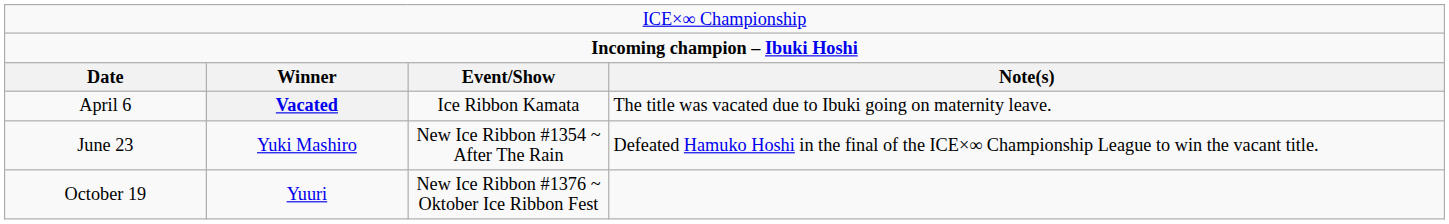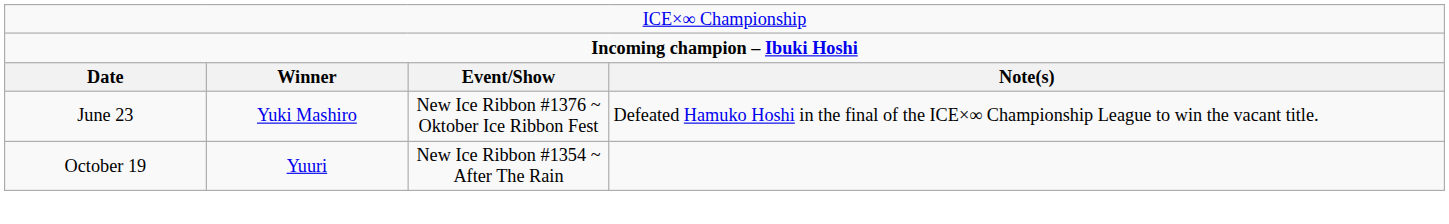 <table class="wikitable" style="text-align:center; width:100%;">
 <tr>
 <td colspan="4" style="text-align: center;"><a href='#'>ICE×∞ Championship</a></td>
 </tr>
 <tr>
 <td colspan="4" style="text-align: center;"><strong>Incoming champion – <a href='#'>Ibuki Hoshi</a></strong></td>
 </tr>
 <tr>
 <th width=14%>Date</th>
 <th width=14%>Winner</th>
 <th width=14%>Event/Show</th>
 <th width=58%>Note(s)</th>
 </tr>
 <tr>
-<td>April 6</td>
-<th><a href='#'>Vacated</a></th>
-<td>Ice Ribbon Kamata</td>
-<td align=left>The title was vacated due to Ibuki going on maternity leave.</td>
-</tr>
-<tr>
 <td>June 23</td>
 <td><a href='#'>Yuki Mashiro</a></td>
-<td>New Ice Ribbon #1354 ~ After The Rain</td>
+<td>New Ice Ribbon #1376 ~ Oktober Ice Ribbon Fest</td>
 <td align=left>Defeated <a href='#'>Hamuko Hoshi</a> in the final of the ICE×∞ Championship League to win the vacant title.</td>
 </tr>
 <tr>
 <td>October 19</td>
 <td><a href='#'>Yuuri</a></td>
-<td>New Ice Ribbon #1376 ~ Oktober Ice Ribbon Fest</td>
+<td>New Ice Ribbon #1354 ~ After The Rain</td>
 <td></td>
 </tr>
 </table>
